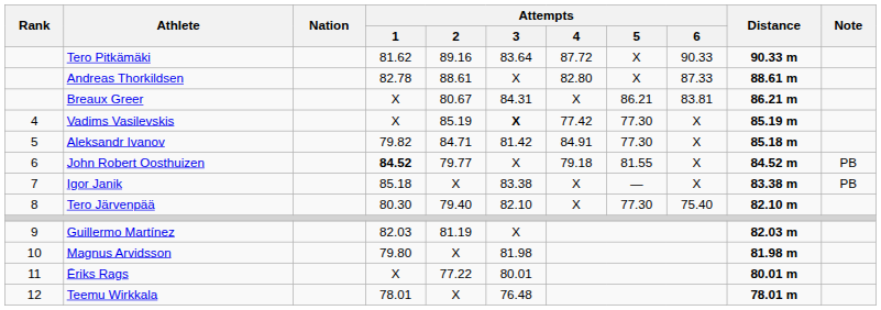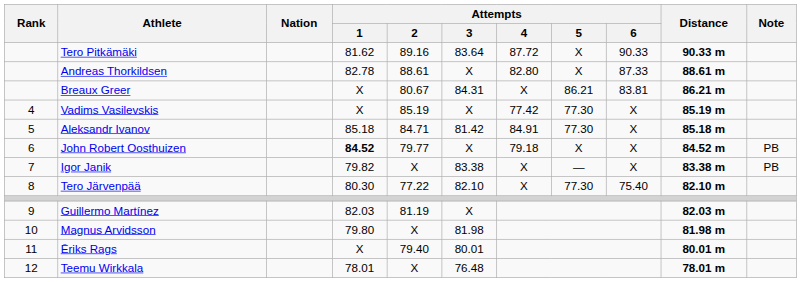 <table class="wikitable" style=" text-align:center; font-size:110%;" width="95%">
 <tr>
 <th rowspan="2">Rank</th>
 <th rowspan="2">Athlete</th>
 <th rowspan="2">Nation</th>
 <th colspan="6">Attempts</th>
 <th rowspan="2">Distance</th>
 <th rowspan="2">Note</th>
 </tr>
 <tr>
 <th>1</th>
 <th>2</th>
 <th>3</th>
 <th>4</th>
 <th>5</th>
 <th>6</th>
 </tr>
 <tr>
 <td></td>
 <td align=left><a href='#'>Tero Pitkämäki</a></td>
 <td align=left></td>
 <td>81.62</td>
 <td>89.16</td>
 <td>83.64</td>
 <td>87.72</td>
 <td>X</td>
 <td>90.33</td>
 <td><strong>90.33 m </strong></td>
 <td></td>
 </tr>
 <tr>
 <td></td>
 <td align=left><a href='#'>Andreas Thorkildsen</a></td>
 <td align=left></td>
 <td>82.78</td>
 <td>88.61</td>
 <td>X</td>
 <td>82.80</td>
 <td>X</td>
 <td>87.33</td>
 <td><strong>88.61 m </strong></td>
 <td></td>
 </tr>
 <tr>
 <td></td>
 <td align=left><a href='#'>Breaux Greer</a></td>
 <td align=left></td>
 <td>X</td>
 <td>80.67</td>
 <td>84.31</td>
 <td>X</td>
 <td>86.21</td>
 <td>83.81</td>
 <td><strong>86.21 m </strong></td>
 <td></td>
 </tr>
 <tr>
 <td>4</td>
 <td align=left><a href='#'>Vadims Vasilevskis</a></td>
 <td align=left></td>
 <td>X</td>
 <td>85.19</td>
-<td><strong>X</strong></td>
+<td>X</td>
 <td>77.42</td>
 <td>77.30</td>
 <td>X</td>
 <td><strong>85.19 m </strong></td>
 <td></td>
 </tr>
 <tr>
 <td>5</td>
 <td align=left><a href='#'>Aleksandr Ivanov</a></td>
 <td align=left></td>
-<td>79.82</td>
+<td>85.18</td>
 <td>84.71</td>
 <td>81.42</td>
 <td>84.91</td>
 <td>77.30</td>
 <td>X</td>
 <td><strong>85.18 m </strong></td>
 <td></td>
 </tr>
 <tr>
 <td>6</td>
 <td align=left><a href='#'>John Robert Oosthuizen</a></td>
 <td align=left></td>
 <td><strong>84.52</strong></td>
 <td>79.77</td>
 <td>X</td>
 <td>79.18</td>
-<td>81.55</td>
+<td>X</td>
 <td>X</td>
 <td><strong>84.52 m </strong></td>
 <td>PB</td>
 </tr>
 <tr>
 <td>7</td>
 <td align=left><a href='#'>Igor Janik</a></td>
 <td align=left></td>
-<td>85.18</td>
+<td>79.82</td>
 <td>X</td>
 <td>83.38</td>
 <td>X</td>
 <td>—</td>
 <td>X</td>
 <td><strong>83.38  m </strong></td>
 <td>PB</td>
 </tr>
 <tr>
 <td>8</td>
 <td align=left><a href='#'>Tero Järvenpää</a></td>
 <td align=left></td>
 <td>80.30</td>
-<td>79.40</td>
+<td>77.22</td>
 <td>82.10</td>
 <td>X</td>
 <td>77.30</td>
 <td>75.40</td>
 <td><strong>82.10 m </strong></td>
 <td></td>
 </tr>
 <tr>
 <td colspan=11 bgcolor=lightgray></td>
 </tr>
 <tr>
 <td>9</td>
 <td align=left><a href='#'>Guillermo Martínez</a></td>
 <td align=left></td>
 <td>82.03</td>
 <td>81.19</td>
 <td>X</td>
 <td colspan=3></td>
 <td><strong>82.03 m </strong></td>
 <td></td>
 </tr>
 <tr>
 <td>10</td>
 <td align=left><a href='#'>Magnus Arvidsson</a></td>
 <td align=left></td>
 <td>79.80</td>
 <td>X</td>
 <td>81.98</td>
 <td colspan=3></td>
 <td><strong>81.98 m </strong></td>
 <td></td>
 </tr>
 <tr>
 <td>11</td>
 <td align=left><a href='#'>Ēriks Rags</a></td>
 <td align=left></td>
 <td>X</td>
-<td>77.22</td>
+<td>79.40</td>
 <td>80.01</td>
 <td colspan=3></td>
 <td><strong>80.01 m </strong></td>
 <td></td>
 </tr>
 <tr>
 <td>12</td>
 <td align=left><a href='#'>Teemu Wirkkala</a></td>
 <td align=left></td>
 <td>78.01</td>
 <td>X</td>
 <td>76.48</td>
 <td colspan=3></td>
 <td><strong>78.01 m </strong></td>
 <td></td>
 </tr>
 </table>
